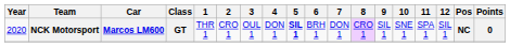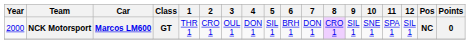 <table class="wikitable" style="text-align:center; font-size:85%">
 <tr>
 <th>Year</th>
 <th>Team</th>
 <th>Car</th>
 <th>Class</th>
 <th>1</th>
 <th>2</th>
 <th>3</th>
 <th>4</th>
 <th>5</th>
 <th>6</th>
 <th>7</th>
 <th>8</th>
 <th>9</th>
 <th>10</th>
 <th>11</th>
 <th>12</th>
 <th>Pos</th>
 <th>Points</th>
 </tr>
 <tr>
-<td><a href='#'>2020</a></td>
+<td><a href='#'>2000</a></td>
 <th nowrap>NCK Motorsport</th>
 <th nowrap><a href='#'>Marcos LM600</a></th>
 <th>GT</th>
 <td style="background:#;"><a href='#'>THR<br>1</a></td>
 <td style="background:#;"><a href='#'>CRO<br>1</a></td>
 <td style="background:#;"><a href='#'>OUL<br>1</a></td>
 <td style="background:#;"><a href='#'>DON<br>1</a></td>
-<td style="background:#;"><strong><a href='#'>SIL<br>1</a></strong></td>
+<td style="background:#;"><a href='#'>SIL<br>1</a></td>
 <td style="background:#;"><a href='#'>BRH<br>1</a></td>
 <td style="background:#;"><a href='#'>DON<br>1</a></td>
 <td style="background:#EFCFFF;"><a href='#'>CRO<br>1</a><br></td>
 <td style="background:#;"><a href='#'>SIL<br>1</a></td>
 <td style="background:#;"><a href='#'>SNE<br>1</a></td>
 <td style="background:#;"><a href='#'>SPA<br>1</a></td>
 <td style="background:#;"><a href='#'>SIL<br>1</a></td>
 <th>NC</th>
 <th>0</th>
 </tr>
 <tr>
 </tr>
 </table>
